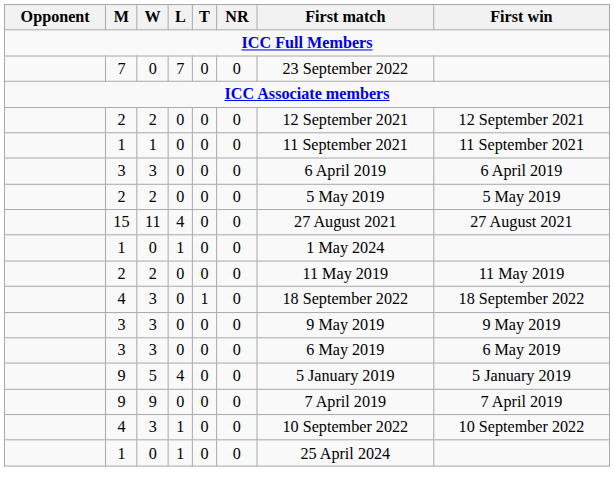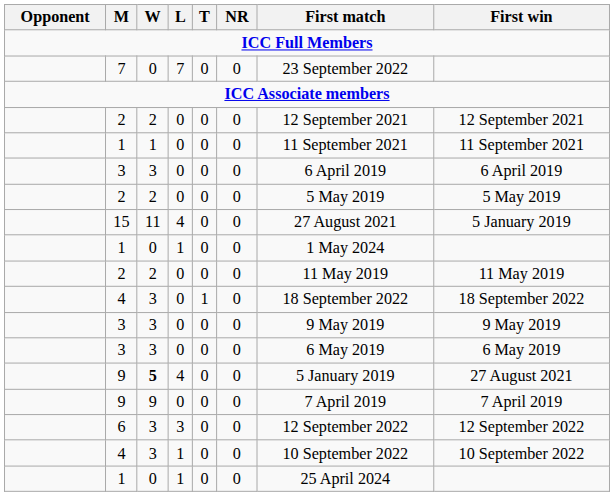 <table class="wikitable" style="text-align: center; width: 600px;">
 <tr>
 <th>Opponent</th>
 <th>M</th>
 <th>W</th>
 <th>L</th>
 <th>T</th>
 <th>NR</th>
 <th>First match</th>
 <th>First win</th>
 </tr>
 <tr>
 <td colspan="8" style="text-align: center;"><strong><a href='#'>ICC Full Members</a></strong></td>
 </tr>
 <tr>
 <td align=left></td>
 <td>7</td>
 <td>0</td>
 <td>7</td>
 <td>0</td>
 <td>0</td>
 <td>23 September 2022</td>
 <td></td>
 </tr>
 <tr>
 <td colspan="8" style="text-align: center;"><strong><a href='#'>ICC Associate members</a></strong></td>
 </tr>
 <tr>
 <td align=left></td>
 <td>2</td>
 <td>2</td>
 <td>0</td>
 <td>0</td>
 <td>0</td>
 <td>12 September 2021</td>
 <td>12 September 2021</td>
 </tr>
 <tr>
 <td align=left></td>
 <td>1</td>
 <td>1</td>
 <td>0</td>
 <td>0</td>
 <td>0</td>
 <td>11 September 2021</td>
 <td>11 September 2021</td>
 </tr>
 <tr>
 <td align=left></td>
 <td>3</td>
 <td>3</td>
 <td>0</td>
 <td>0</td>
 <td>0</td>
 <td>6 April 2019</td>
 <td>6 April 2019</td>
 </tr>
 <tr>
 <td align=left></td>
 <td>2</td>
 <td>2</td>
 <td>0</td>
 <td>0</td>
 <td>0</td>
 <td>5 May 2019</td>
 <td>5 May 2019</td>
 </tr>
 <tr>
 <td align=left></td>
 <td>15</td>
 <td>11</td>
 <td>4</td>
 <td>0</td>
 <td>0</td>
 <td>27 August 2021</td>
-<td>27 August 2021</td>
+<td>5 January 2019</td>
 </tr>
 <tr>
 <td align=left></td>
 <td>1</td>
 <td>0</td>
 <td>1</td>
 <td>0</td>
 <td>0</td>
 <td>1 May 2024</td>
 <td></td>
 </tr>
 <tr>
 <td align=left></td>
 <td>2</td>
 <td>2</td>
 <td>0</td>
 <td>0</td>
 <td>0</td>
 <td>11 May 2019</td>
 <td>11 May 2019</td>
 </tr>
 <tr>
 <td align=left></td>
 <td>4</td>
 <td>3</td>
 <td>0</td>
 <td>1</td>
 <td>0</td>
 <td>18 September 2022</td>
 <td>18 September 2022</td>
 </tr>
 <tr>
 <td align=left></td>
 <td>3</td>
 <td>3</td>
 <td>0</td>
 <td>0</td>
 <td>0</td>
 <td>9 May 2019</td>
 <td>9 May 2019</td>
 </tr>
 <tr>
 <td align=left></td>
 <td>3</td>
 <td>3</td>
 <td>0</td>
 <td>0</td>
 <td>0</td>
 <td>6 May 2019</td>
 <td>6 May 2019</td>
 </tr>
 <tr>
 <td align=left></td>
 <td>9</td>
-<td>5</td>
+<td><strong>5</strong></td>
 <td>4</td>
 <td>0</td>
 <td>0</td>
 <td>5 January 2019</td>
-<td>5 January 2019</td>
+<td>27 August 2021</td>
 </tr>
 <tr>
 <td align=left></td>
 <td>9</td>
 <td>9</td>
 <td>0</td>
 <td>0</td>
 <td>0</td>
 <td>7 April 2019</td>
 <td>7 April 2019</td>
+</tr>
+<tr>
+<td align=left></td>
+<td>6</td>
+<td>3</td>
+<td>3</td>
+<td>0</td>
+<td>0</td>
+<td>12 September 2022</td>
+<td>12 September 2022</td>
 </tr>
 <tr>
 <td align=left></td>
 <td>4</td>
 <td>3</td>
 <td>1</td>
 <td>0</td>
 <td>0</td>
 <td>10 September 2022</td>
 <td>10 September 2022</td>
 </tr>
 <tr>
 <td align=left></td>
 <td>1</td>
 <td>0</td>
 <td>1</td>
 <td>0</td>
 <td>0</td>
 <td>25 April 2024</td>
 <td></td>
 </tr>
 </table>
